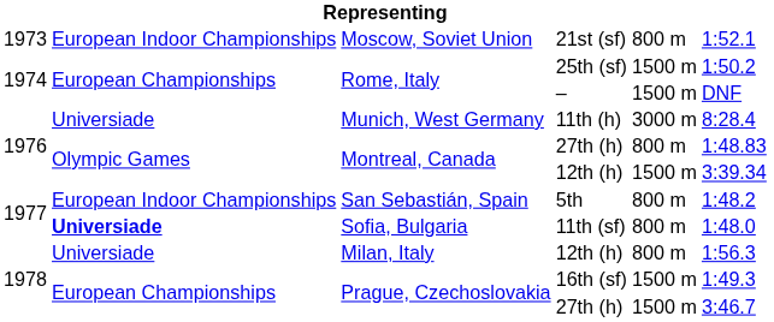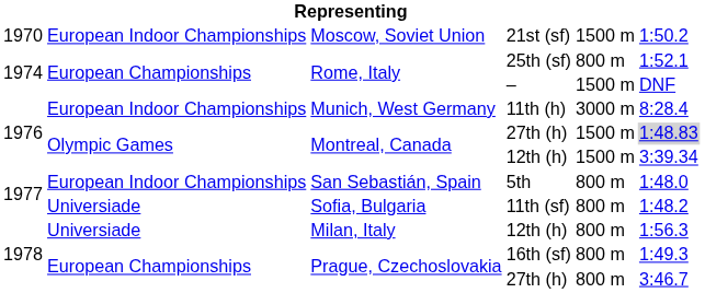 <table>
 <tr>
 <th colspan="6">Representing </th>
 </tr>
 <tr>
-<td>1973</td>
+<td>1970</td>
 <td><a href='#'>European Indoor Championships</a></td>
 <td><a href='#'>Moscow, Soviet Union</a></td>
 <td>21st (sf)</td>
-<td>800 m</td>
-<td><a href='#'>1:52.1</a></td>
+<td>1500 m</td>
+<td><a href='#'>1:50.2</a></td>
 </tr>
 <tr>
 <td rowspan=2>1974</td>
 <td rowspan=2><a href='#'>European Championships</a></td>
 <td rowspan=2><a href='#'>Rome, Italy</a></td>
 <td>25th (sf)</td>
-<td>1500 m</td>
-<td><a href='#'>1:50.2</a></td>
+<td>800 m</td>
+<td><a href='#'>1:52.1</a></td>
 </tr>
 <tr>
 <td>–</td>
 <td>1500 m</td>
 <td><a href='#'>DNF</a></td>
 </tr>
 <tr>
 <td rowspan=3>1976</td>
-<td><a href='#'>Universiade</a></td>
+<td><a href='#'>European Indoor Championships</a></td>
 <td><a href='#'>Munich, West Germany</a></td>
 <td>11th (h)</td>
 <td>3000 m</td>
 <td><a href='#'>8:28.4</a></td>
 </tr>
 <tr>
 <td rowspan=2><a href='#'>Olympic Games</a></td>
 <td rowspan=2><a href='#'>Montreal, Canada</a></td>
 <td>27th (h)</td>
-<td>800 m</td>
-<td><a href='#'>1:48.83</a></td>
+<td>1500 m</td>
+<td style="background: lightgrey;"><a href='#'>1:48.83</a></td>
 </tr>
 <tr>
 <td>12th (h)</td>
 <td>1500 m</td>
 <td><a href='#'>3:39.34</a></td>
 </tr>
 <tr>
 <td rowspan=2>1977</td>
 <td><a href='#'>European Indoor Championships</a></td>
 <td><a href='#'>San Sebastián, Spain</a></td>
 <td>5th</td>
 <td>800 m</td>
-<td><a href='#'>1:48.2</a></td>
+<td><a href='#'>1:48.0</a></td>
 </tr>
 <tr>
-<td><strong><a href='#'>Universiade</a></strong></td>
+<td><a href='#'>Universiade</a></td>
 <td><a href='#'>Sofia, Bulgaria</a></td>
 <td>11th (sf)</td>
 <td>800 m</td>
-<td><a href='#'>1:48.0</a></td>
+<td><a href='#'>1:48.2</a></td>
 </tr>
 <tr>
 <td rowspan=3>1978</td>
 <td><a href='#'>Universiade</a></td>
 <td><a href='#'>Milan, Italy</a></td>
 <td>12th (h)</td>
 <td>800 m</td>
 <td><a href='#'>1:56.3</a></td>
 </tr>
 <tr>
 <td rowspan=2><a href='#'>European Championships</a></td>
 <td rowspan=2><a href='#'>Prague, Czechoslovakia</a></td>
 <td>16th (sf)</td>
-<td>1500 m</td>
+<td>800 m</td>
 <td><a href='#'>1:49.3</a></td>
 </tr>
 <tr>
 <td>27th (h)</td>
-<td>1500 m</td>
+<td>800 m</td>
 <td><a href='#'>3:46.7</a></td>
 </tr>
 </table>
